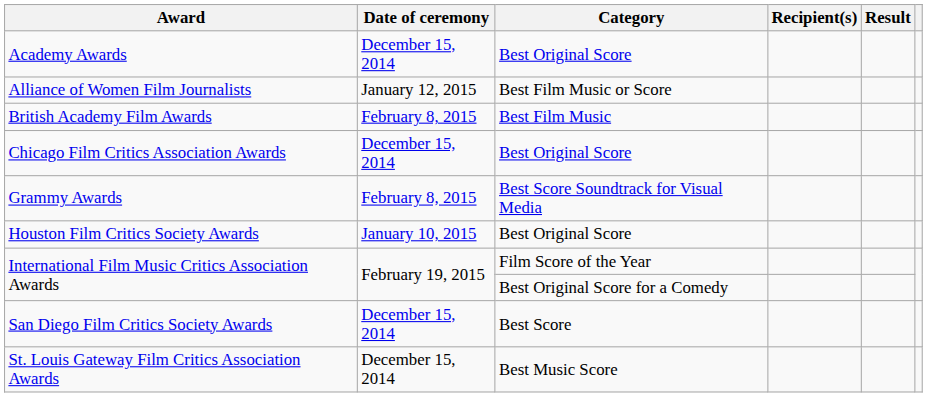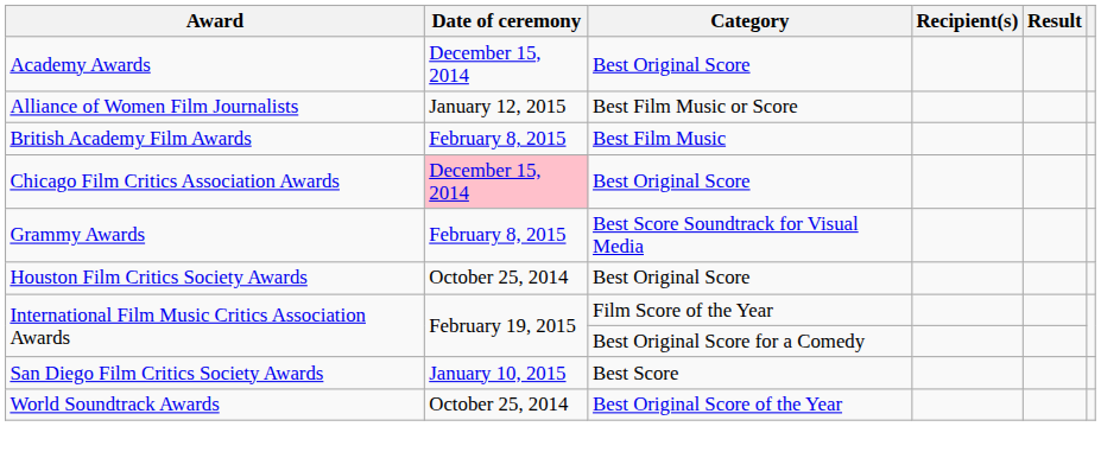 <table class="wikitable sortable plainrowheaders" style="width: 99%;">
 <tr>
 <th scope="col">Award</th>
 <th scope="col">Date of ceremony</th>
 <th scope="col">Category</th>
 <th scope="col">Recipient(s)</th>
 <th scope="col">Result</th>
 <th scope="col" class="unsortable"></th>
 </tr>
 <tr>
 <td><a href='#'>Academy Awards</a></td>
 <td><a href='#'>December 15, 2014</a></td>
 <td><a href='#'>Best Original Score</a></td>
 <td></td>
 <td></td>
 <td align="center"><br></td>
 </tr>
 <tr>
 <td><a href='#'>Alliance of Women Film Journalists</a></td>
 <td>January 12, 2015</td>
 <td>Best Film Music or Score</td>
 <td></td>
 <td></td>
 <td align="center"><br></td>
 </tr>
 <tr>
 <td><a href='#'>British Academy Film Awards</a></td>
 <td><a href='#'>February 8, 2015</a></td>
 <td><a href='#'>Best Film Music</a></td>
 <td></td>
 <td></td>
 <td align="center"></td>
 </tr>
 <tr>
 <td><a href='#'>Chicago Film Critics Association Awards</a></td>
-<td><a href='#'>December 15, 2014</a></td>
+<td style="background: pink;"><a href='#'>December 15, 2014</a></td>
 <td><a href='#'>Best Original Score</a></td>
 <td></td>
 <td></td>
 <td align="center"></td>
 </tr>
 <tr>
 <td><a href='#'>Grammy Awards</a></td>
 <td><a href='#'>February 8, 2015</a></td>
 <td><a href='#'>Best Score Soundtrack for Visual Media</a></td>
 <td></td>
 <td></td>
 <td align="center"></td>
 </tr>
 <tr>
 <td><a href='#'>Houston Film Critics Society Awards</a></td>
-<td><a href='#'>January 10, 2015</a></td>
+<td>October 25, 2014</td>
 <td>Best Original Score</td>
 <td></td>
 <td></td>
 <td align="center"><br></td>
 </tr>
 <tr>
 <td rowspan="2"><a href='#'>International Film Music Critics Association</a> Awards</td>
 <td rowspan="2">February 19, 2015</td>
 <td>Film Score of the Year</td>
 <td></td>
 <td></td>
 <td rowspan=2 align="center"></td>
 </tr>
 <tr>
 <td>Best Original Score for a Comedy</td>
 <td></td>
 <td></td>
 </tr>
 <tr>
 <td><a href='#'>San Diego Film Critics Society Awards</a></td>
-<td><a href='#'>December 15, 2014</a></td>
+<td><a href='#'>January 10, 2015</a></td>
 <td>Best Score</td>
 <td></td>
 <td></td>
 <td align="center"></td>
 </tr>
 <tr>
-<td><a href='#'>St. Louis Gateway Film Critics Association Awards</a></td>
-<td>December 15, 2014</td>
-<td>Best Music Score</td>
+<td><a href='#'>World Soundtrack Awards</a></td>
+<td>October 25, 2014</td>
+<td><a href='#'>Best Original Score of the Year</a></td>
 <td></td>
 <td></td>
 <td align="center"></td>
 </tr>
 </table>
